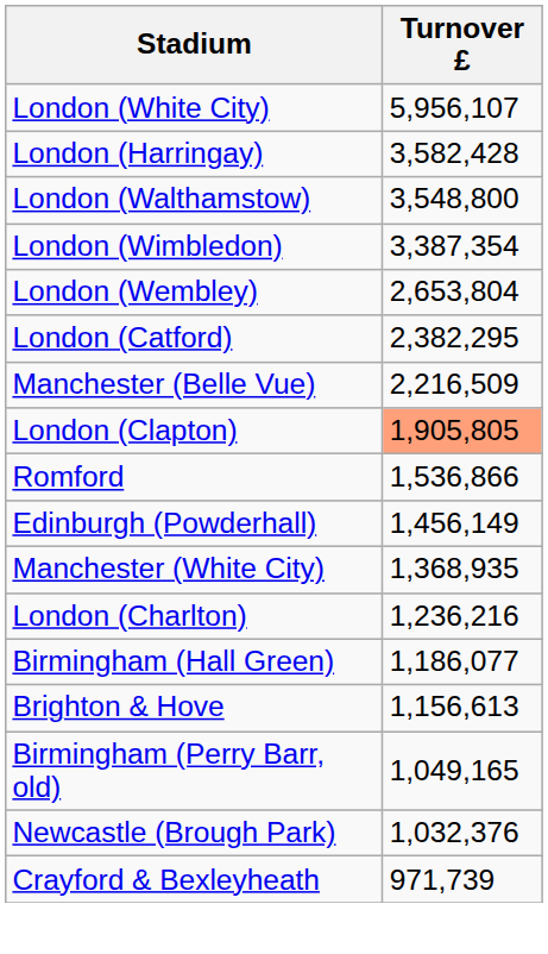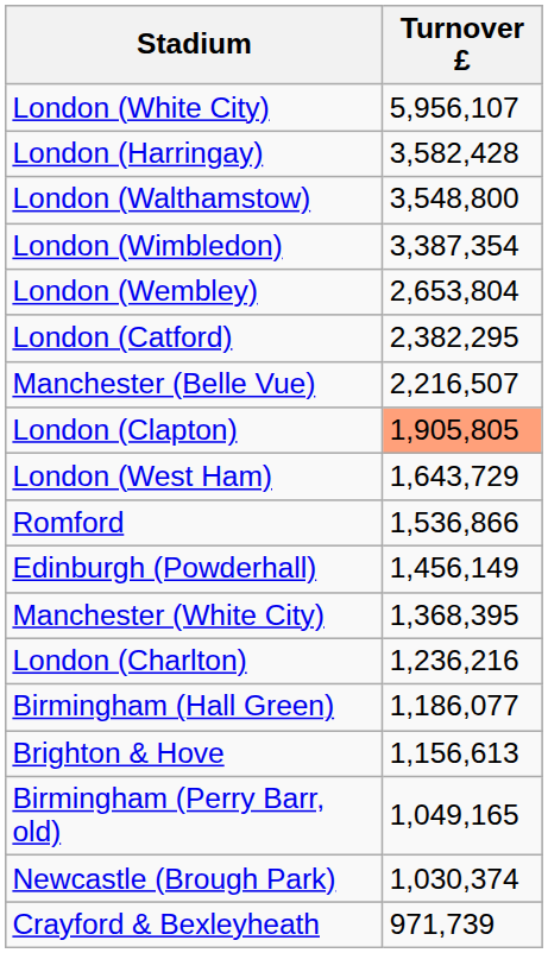 <table class="wikitable">
 <tr>
 <th width=200>Stadium</th>
 <th width=80>Turnover £</th>
 </tr>
 <tr>
 <td><a href='#'>London (White City)</a></td>
 <td>5,956,107</td>
 </tr>
 <tr>
 <td><a href='#'>London (Harringay)</a></td>
 <td>3,582,428</td>
 </tr>
 <tr>
 <td><a href='#'>London (Walthamstow)</a></td>
 <td>3,548,800</td>
 </tr>
 <tr>
 <td><a href='#'>London (Wimbledon)</a></td>
 <td>3,387,354</td>
 </tr>
 <tr>
 <td><a href='#'>London (Wembley)</a></td>
 <td>2,653,804</td>
 </tr>
 <tr>
 <td><a href='#'>London (Catford)</a></td>
 <td>2,382,295</td>
 </tr>
 <tr>
 <td><a href='#'>Manchester (Belle Vue)</a></td>
-<td>2,216,509</td>
+<td>2,216,507</td>
 </tr>
 <tr>
 <td><a href='#'>London (Clapton)</a></td>
 <td style="background: lightsalmon;">1,905,805</td>
+</tr>
+<tr>
+<td><a href='#'>London (West Ham)</a></td>
+<td>1,643,729</td>
 </tr>
 <tr>
 <td><a href='#'>Romford</a></td>
 <td>1,536,866</td>
 </tr>
 <tr>
 <td><a href='#'>Edinburgh (Powderhall)</a></td>
 <td>1,456,149</td>
 </tr>
 <tr>
 <td><a href='#'>Manchester (White City)</a></td>
-<td>1,368,935</td>
+<td>1,368,395</td>
 </tr>
 <tr>
 <td><a href='#'>London (Charlton)</a></td>
 <td>1,236,216</td>
 </tr>
 <tr>
 <td><a href='#'>Birmingham (Hall Green)</a></td>
 <td>1,186,077</td>
 </tr>
 <tr>
 <td><a href='#'>Brighton & Hove</a></td>
 <td>1,156,613</td>
 </tr>
 <tr>
 <td><a href='#'>Birmingham (Perry Barr, old)</a></td>
 <td>1,049,165</td>
 </tr>
 <tr>
 <td><a href='#'>Newcastle (Brough Park)</a></td>
-<td>1,032,376</td>
+<td>1,030,374</td>
 </tr>
 <tr>
 <td><a href='#'>Crayford & Bexleyheath</a></td>
 <td>971,739</td>
 </tr>
 </table>
